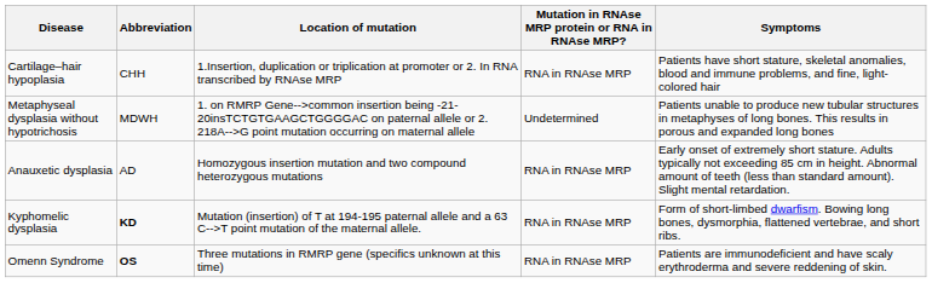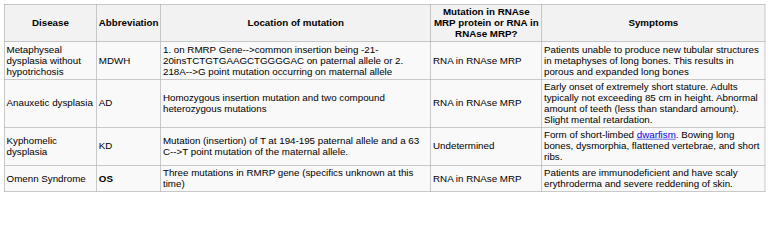 <table class="wikitable">
 <tr>
 <th>Disease</th>
 <th>Abbreviation</th>
 <th>Location of mutation</th>
 <th>Mutation in RNAse MRP protein or RNA in RNAse MRP?</th>
 <th>Symptoms</th>
 </tr>
 <tr>
-<td>Cartilage–hair hypoplasia</td>
-<td>CHH</td>
-<td>1.Insertion, duplication or triplication at promoter or 2. In RNA transcribed by RNAse MRP</td>
-<td>RNA in RNAse MRP</td>
-<td>Patients have short stature, skeletal anomalies, blood and immune problems, and fine, light-colored hair</td>
-</tr>
-<tr>
 <td>Metaphyseal dysplasia without hypotrichosis</td>
 <td>MDWH</td>
 <td>1. on RMRP Gene-->common insertion being -21-20insTCTGTGAAGCTGGGGAC on paternal allele or 2. 218A-->G point mutation occurring on maternal allele</td>
-<td>Undetermined</td>
+<td>RNA in RNAse MRP</td>
 <td>Patients unable to produce new tubular structures in metaphyses of long bones. This results in porous and expanded long bones</td>
 </tr>
 <tr>
 <td>Anauxetic dysplasia</td>
 <td>AD</td>
 <td>Homozygous insertion mutation and two compound heterozygous mutations</td>
 <td>RNA in RNAse MRP</td>
 <td>Early onset of extremely short stature. Adults typically not exceeding 85 cm in height. Abnormal amount of teeth (less than standard amount). Slight mental retardation.</td>
 </tr>
 <tr>
 <td>Kyphomelic dysplasia</td>
-<td><strong>KD</strong></td>
+<td>KD</td>
 <td>Mutation (insertion) of T at 194-195 paternal allele and a 63 C-->T point mutation of the maternal allele.</td>
-<td>RNA in RNAse MRP</td>
+<td>Undetermined</td>
 <td>Form of short-limbed <a href='#'>dwarfism</a>. Bowing long bones, dysmorphia, flattened vertebrae, and short ribs.</td>
 </tr>
 <tr>
 <td>Omenn Syndrome</td>
 <td><strong>OS</strong></td>
 <td>Three mutations in RMRP gene (specifics unknown at this time)</td>
 <td>RNA in RNAse MRP</td>
 <td>Patients are immunodeficient and have scaly erythroderma and severe reddening of skin.</td>
 </tr>
 </table>
